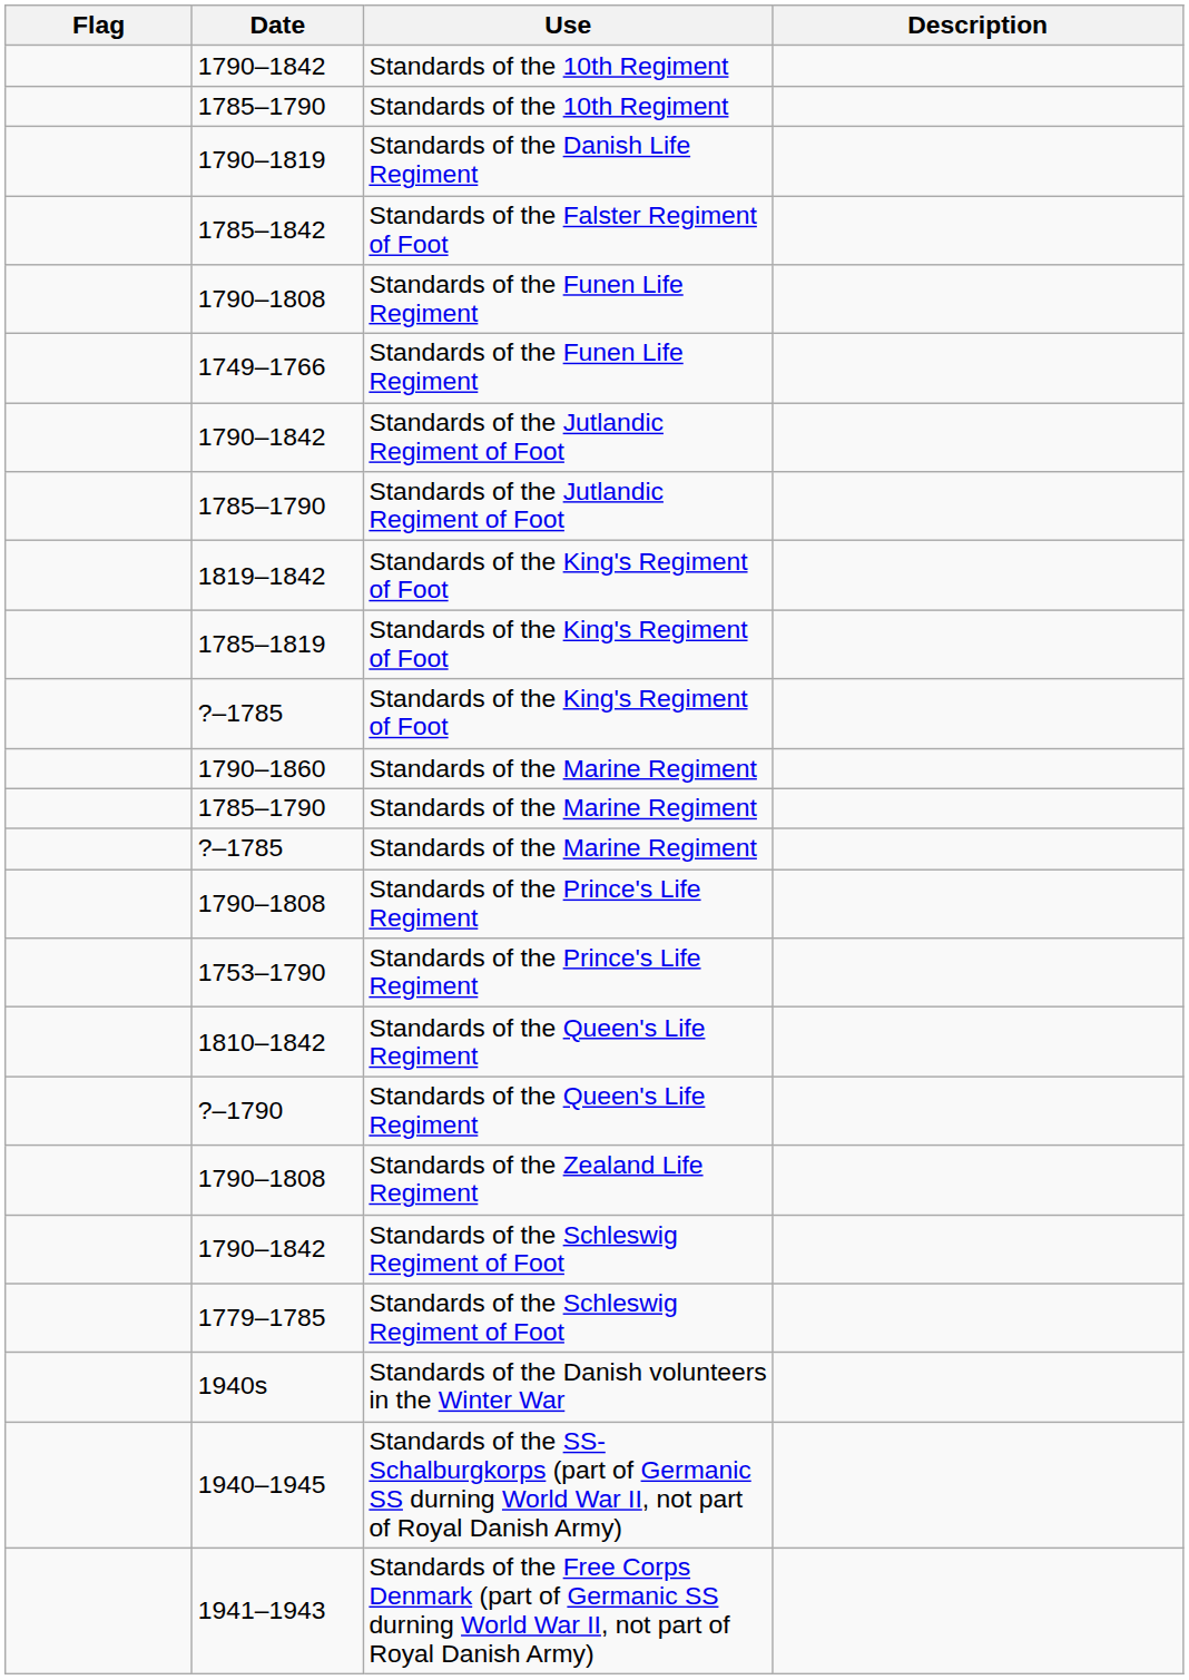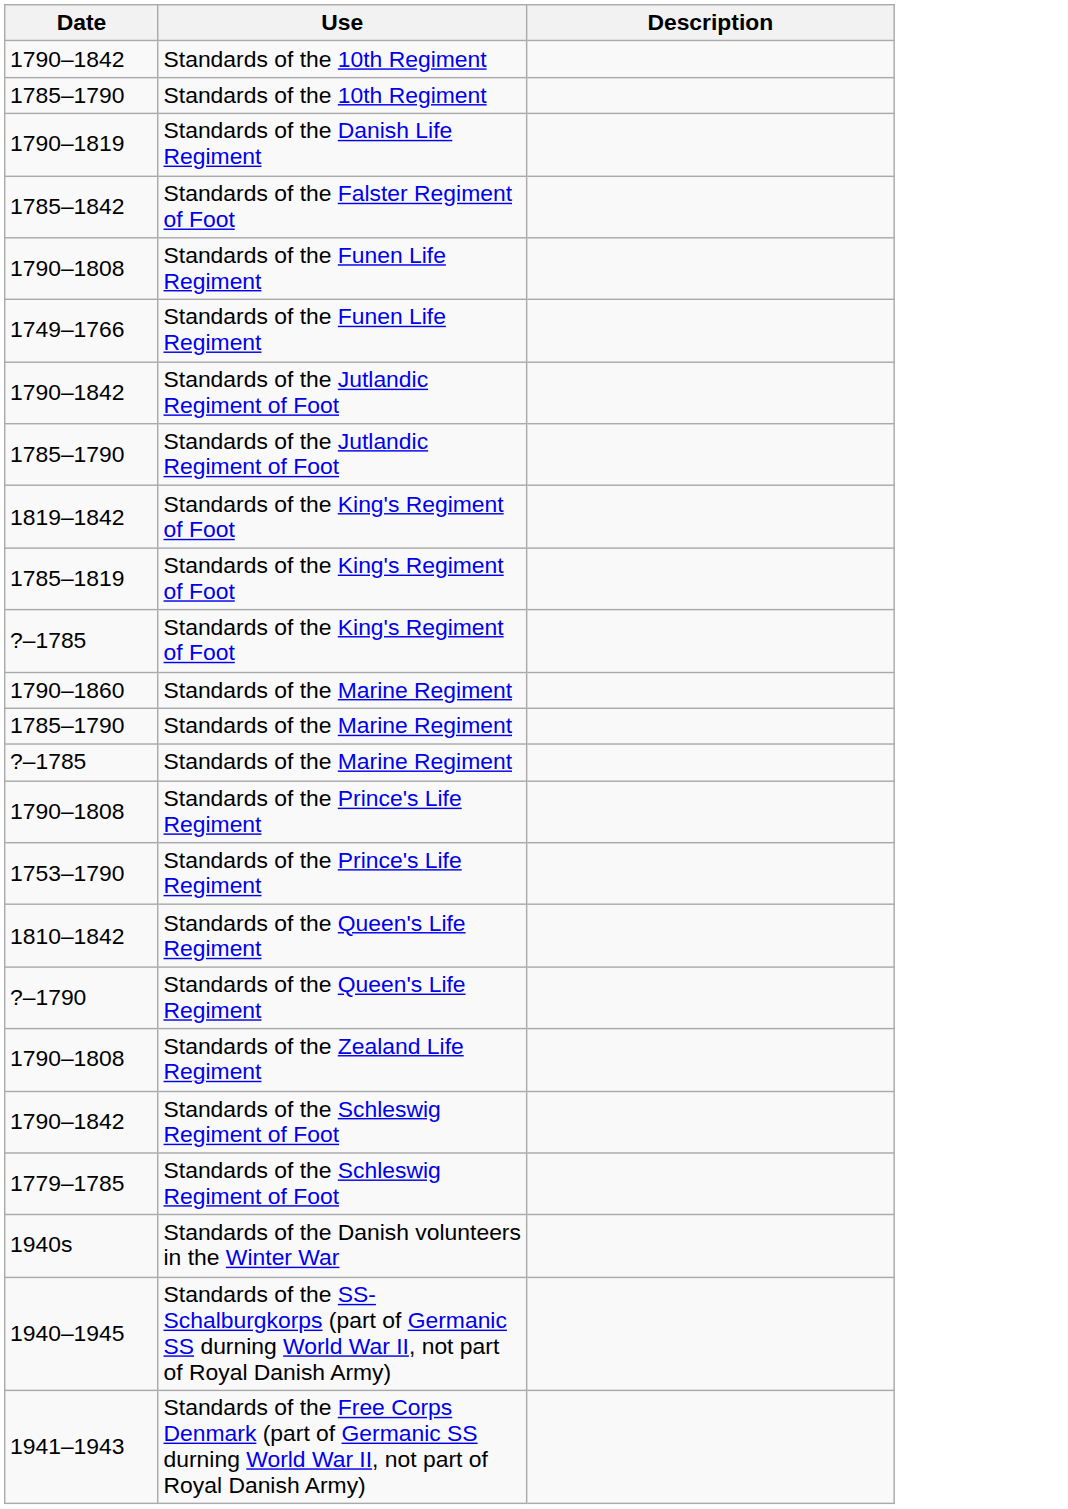 <table class="wikitable">
 <tr>
-<th style="width:110px;">Flag</th>
 <th style="width:100px;">Date</th>
 <th style="width:250px;">Use</th>
 <th style="width:250px;">Description</th>
 </tr>
 <tr>
-<td></td>
 <td>1790–1842</td>
 <td>Standards of the <a href='#'>10th Regiment</a></td>
 <td></td>
 </tr>
 <tr>
-<td></td>
 <td>1785–1790</td>
 <td>Standards of the <a href='#'>10th Regiment</a></td>
 <td></td>
 </tr>
 <tr>
-<td></td>
 <td>1790–1819</td>
 <td>Standards of the <a href='#'>Danish Life Regiment</a></td>
 <td></td>
 </tr>
 <tr>
-<td></td>
 <td>1785–1842</td>
 <td>Standards of the <a href='#'>Falster Regiment of Foot</a></td>
 <td></td>
 </tr>
 <tr>
-<td></td>
 <td>1790–1808</td>
 <td>Standards of the <a href='#'>Funen Life Regiment</a></td>
 <td></td>
 </tr>
 <tr>
-<td></td>
 <td>1749–1766</td>
 <td>Standards of the <a href='#'>Funen Life Regiment</a></td>
 <td></td>
 </tr>
 <tr>
-<td></td>
 <td>1790–1842</td>
 <td>Standards of the <a href='#'>Jutlandic Regiment of Foot</a></td>
 <td></td>
 </tr>
 <tr>
-<td></td>
 <td>1785–1790</td>
 <td>Standards of the <a href='#'>Jutlandic Regiment of Foot</a></td>
 <td></td>
 </tr>
 <tr>
-<td></td>
 <td>1819–1842</td>
 <td>Standards of the <a href='#'>King's Regiment of Foot</a></td>
 <td></td>
 </tr>
 <tr>
-<td></td>
 <td>1785–1819</td>
 <td>Standards of the <a href='#'>King's Regiment of Foot</a></td>
 <td></td>
 </tr>
 <tr>
-<td></td>
 <td>?–1785</td>
 <td>Standards of the <a href='#'>King's Regiment of Foot</a></td>
 <td></td>
 </tr>
 <tr>
-<td></td>
 <td>1790–1860</td>
 <td>Standards of the <a href='#'>Marine Regiment</a></td>
 <td></td>
 </tr>
 <tr>
-<td></td>
 <td>1785–1790</td>
 <td>Standards of the <a href='#'>Marine Regiment</a></td>
 <td></td>
 </tr>
 <tr>
-<td></td>
 <td>?–1785</td>
 <td>Standards of the <a href='#'>Marine Regiment</a></td>
 <td></td>
 </tr>
 <tr>
-<td></td>
 <td>1790–1808</td>
 <td>Standards of the <a href='#'>Prince's Life Regiment</a></td>
 <td></td>
 </tr>
 <tr>
-<td></td>
 <td>1753–1790</td>
 <td>Standards of the <a href='#'>Prince's Life Regiment</a></td>
 <td></td>
 </tr>
 <tr>
-<td></td>
 <td>1810–1842</td>
 <td>Standards of the <a href='#'>Queen's Life Regiment</a></td>
 <td></td>
 </tr>
 <tr>
-<td></td>
 <td>?–1790</td>
 <td>Standards of the <a href='#'>Queen's Life Regiment</a></td>
 <td></td>
 </tr>
 <tr>
-<td></td>
 <td>1790–1808</td>
 <td>Standards of the <a href='#'>Zealand Life Regiment</a></td>
 <td></td>
 </tr>
 <tr>
-<td></td>
 <td>1790–1842</td>
 <td>Standards of the <a href='#'>Schleswig Regiment of Foot</a></td>
 <td></td>
 </tr>
 <tr>
-<td></td>
 <td>1779–1785</td>
 <td>Standards of the <a href='#'>Schleswig Regiment of Foot</a></td>
 <td></td>
 </tr>
 <tr>
-<td></td>
 <td>1940s</td>
 <td>Standards of the Danish volunteers in the <a href='#'>Winter War</a></td>
 <td></td>
 </tr>
 <tr>
-<td></td>
 <td>1940–1945</td>
 <td>Standards of the <a href='#'>SS-Schalburgkorps</a> (part of <a href='#'>Germanic SS</a> durning <a href='#'>World War II</a>, not part of Royal Danish Army)</td>
 <td></td>
 </tr>
 <tr>
-<td></td>
 <td>1941–1943</td>
 <td>Standards of the <a href='#'>Free Corps Denmark</a> (part of <a href='#'>Germanic SS</a> durning <a href='#'>World War II</a>, not part of Royal Danish Army)</td>
 <td></td>
 </tr>
 </table>
